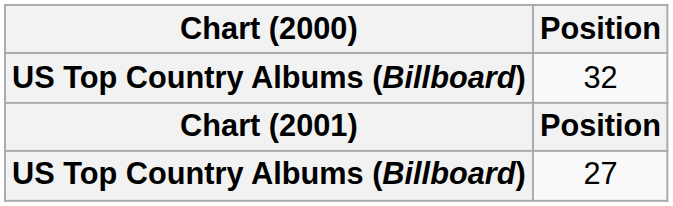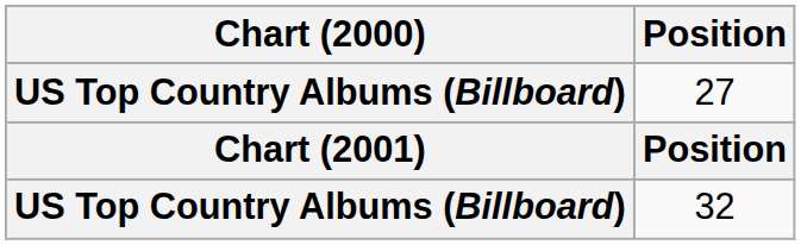 <table class="wikitable plainrowheaders" style="text-align:center">
 <tr>
 <th scope="col">Chart (2000)</th>
 <th scope="col">Position</th>
 </tr>
 <tr>
 <th scope="row">US Top Country Albums (<em>Billboard</em>)</th>
-<td>32</td>
+<td>27</td>
 </tr>
 <tr>
 <th scope="col">Chart (2001)</th>
 <th scope="col">Position</th>
 </tr>
 <tr>
 <th scope="row">US Top Country Albums (<em>Billboard</em>)</th>
-<td>27</td>
+<td>32</td>
 </tr>
 </table>
